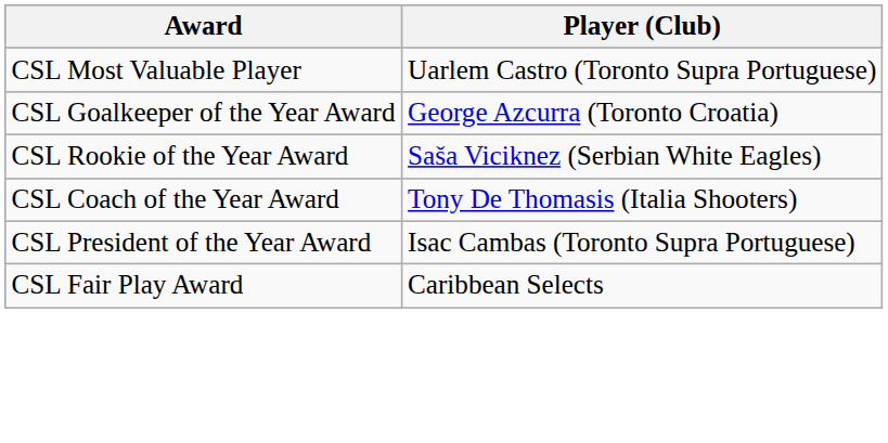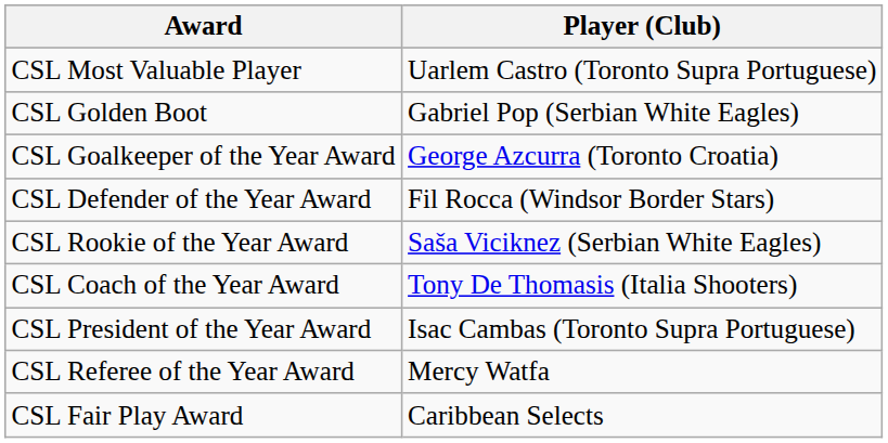 <table class="wikitable">
 <tr style="background:#cccccc;">
 <th>Award</th>
 <th>Player (Club)</th>
 </tr>
 <tr>
 <td>CSL Most Valuable Player</td>
 <td>Uarlem Castro (Toronto Supra Portuguese)</td>
 </tr>
 <tr>
+<td>CSL Golden Boot</td>
+<td>Gabriel Pop (Serbian White Eagles)</td>
+</tr>
+<tr>
 <td>CSL Goalkeeper of the Year Award</td>
 <td><a href='#'>George Azcurra</a> (Toronto Croatia)</td>
+</tr>
+<tr>
+<td>CSL Defender of the Year Award</td>
+<td>Fil Rocca (Windsor Border Stars)</td>
 </tr>
 <tr>
 <td>CSL Rookie of the Year Award</td>
 <td><a href='#'>Saša Viciknez</a> (Serbian White Eagles)</td>
 </tr>
 <tr>
 <td>CSL Coach of the Year Award</td>
 <td><a href='#'>Tony De Thomasis</a> (Italia Shooters)</td>
 </tr>
 <tr>
 <td>CSL President of the Year Award</td>
 <td>Isac Cambas (Toronto Supra Portuguese)</td>
 </tr>
 <tr>
+<td>CSL Referee of the Year Award</td>
+<td>Mercy Watfa</td>
+</tr>
+<tr>
 <td>CSL Fair Play Award</td>
 <td>Caribbean Selects</td>
 </tr>
 </table>
